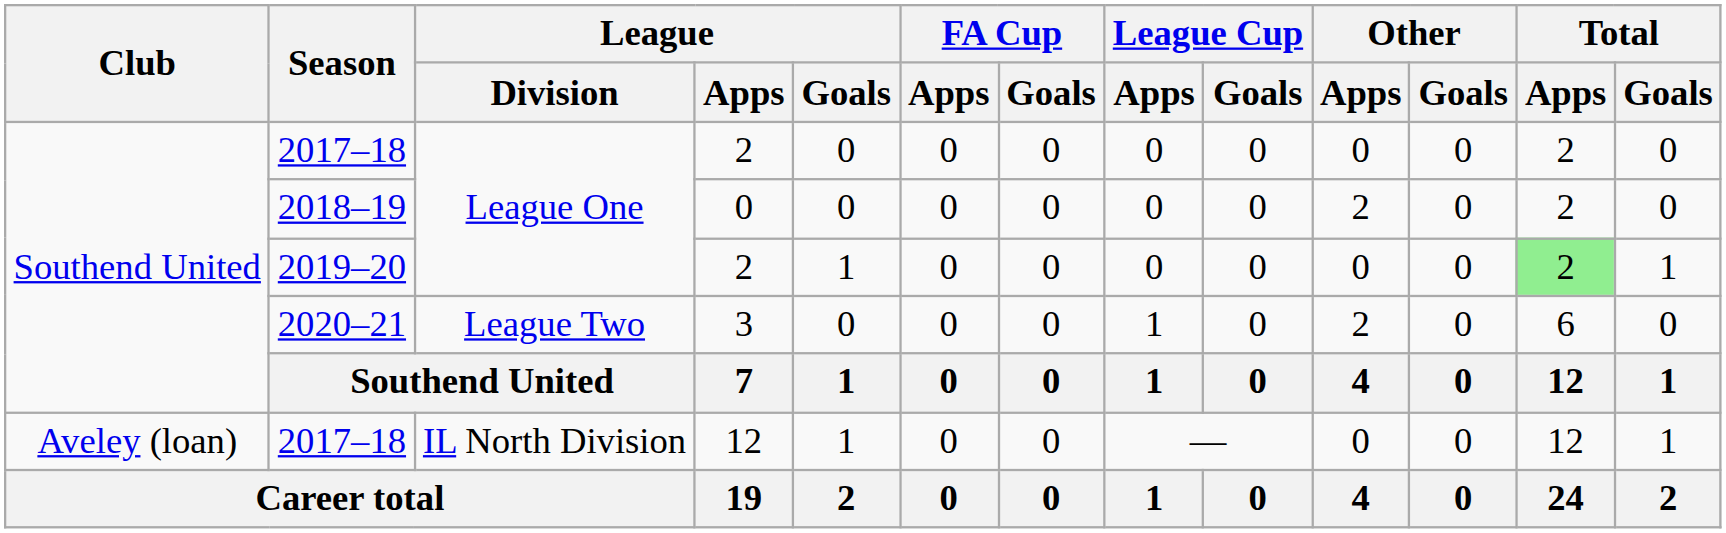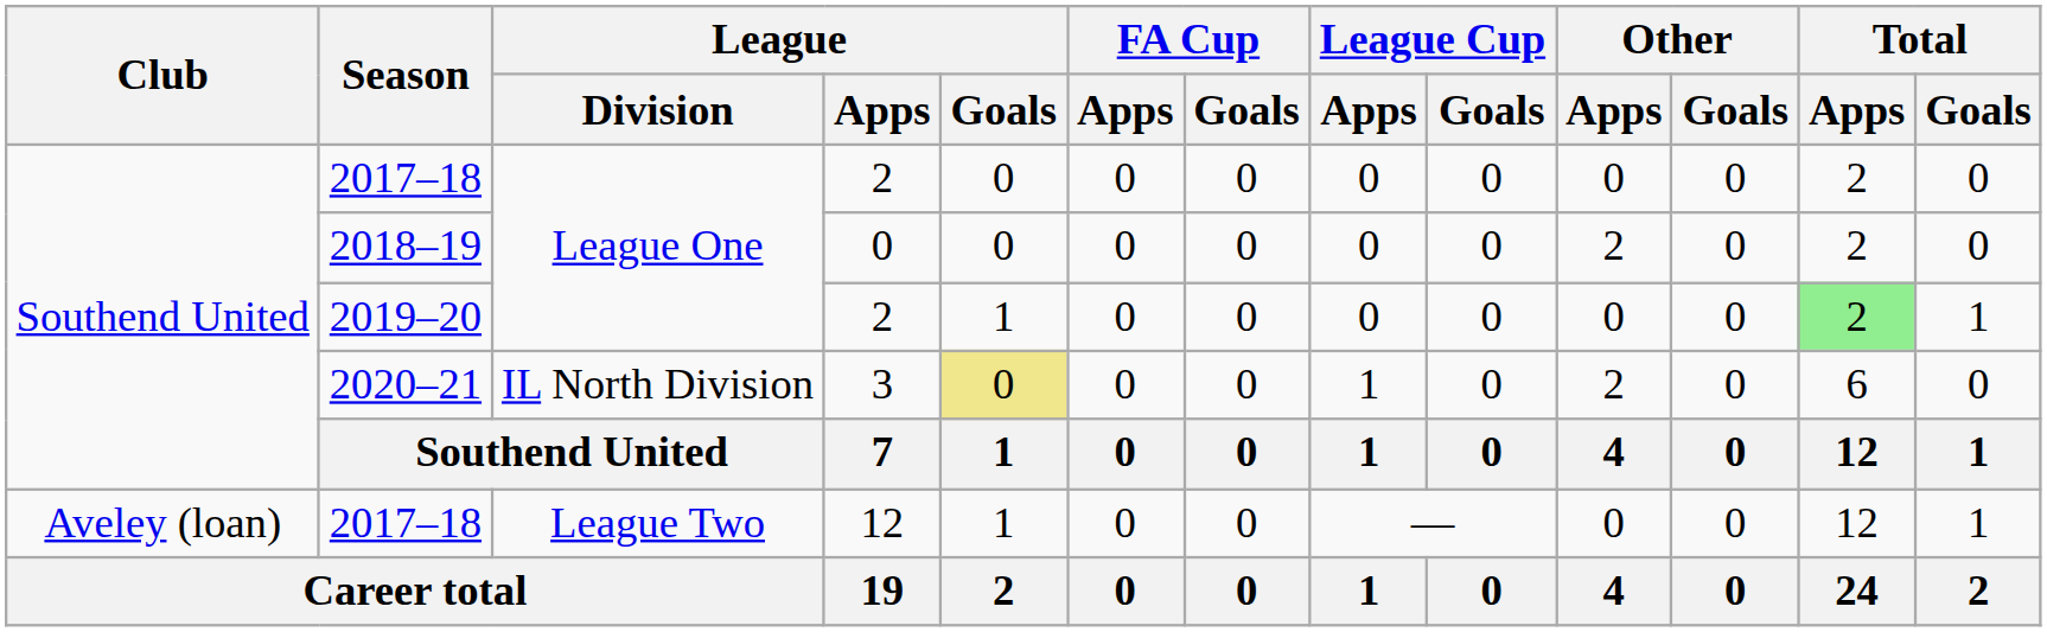 <table class=wikitable style="text-align: center">
 <tr>
 <th rowspan=2>Club</th>
 <th rowspan=2>Season</th>
 <th colspan=3>League</th>
 <th colspan=2><a href='#'>FA Cup</a></th>
 <th colspan=2><a href='#'>League Cup</a></th>
 <th colspan=2>Other</th>
 <th colspan=2>Total</th>
 </tr>
 <tr>
 <th>Division</th>
 <th>Apps</th>
 <th>Goals</th>
 <th>Apps</th>
 <th>Goals</th>
 <th>Apps</th>
 <th>Goals</th>
 <th>Apps</th>
 <th>Goals</th>
 <th>Apps</th>
 <th>Goals</th>
 </tr>
 <tr>
 <td rowspan="5"><a href='#'>Southend United</a></td>
 <td><a href='#'>2017–18</a></td>
 <td rowspan="3"><a href='#'>League One</a></td>
 <td>2</td>
 <td>0</td>
 <td>0</td>
 <td>0</td>
 <td>0</td>
 <td>0</td>
 <td>0</td>
 <td>0</td>
 <td>2</td>
 <td>0</td>
 </tr>
 <tr>
 <td><a href='#'>2018–19</a></td>
 <td>0</td>
 <td>0</td>
 <td>0</td>
 <td>0</td>
 <td>0</td>
 <td>0</td>
 <td>2</td>
 <td>0</td>
 <td>2</td>
 <td>0</td>
 </tr>
 <tr>
 <td><a href='#'>2019–20</a></td>
 <td>2</td>
 <td>1</td>
 <td>0</td>
 <td>0</td>
 <td>0</td>
 <td>0</td>
 <td>0</td>
 <td>0</td>
 <td style="background: lightgreen;">2</td>
 <td>1</td>
 </tr>
 <tr>
 <td><a href='#'>2020–21</a></td>
-<td><a href='#'>League Two</a></td>
+<td><a href='#'>IL</a> North Division</td>
 <td>3</td>
-<td>0</td>
+<td style="background: khaki;">0</td>
 <td>0</td>
 <td>0</td>
 <td>1</td>
 <td>0</td>
 <td>2</td>
 <td>0</td>
 <td>6</td>
 <td>0</td>
 </tr>
 <tr>
 <th colspan=2>Southend United</th>
 <th>7</th>
 <th>1</th>
 <th>0</th>
 <th>0</th>
 <th>1</th>
 <th>0</th>
 <th>4</th>
 <th>0</th>
 <th>12</th>
 <th>1</th>
 </tr>
 <tr>
 <td><a href='#'>Aveley</a> (loan)</td>
 <td><a href='#'>2017–18</a></td>
-<td><a href='#'>IL</a> North Division</td>
+<td><a href='#'>League Two</a></td>
 <td>12</td>
 <td>1</td>
 <td>0</td>
 <td>0</td>
 <td colspan="2">—</td>
 <td>0</td>
 <td>0</td>
 <td>12</td>
 <td>1</td>
 </tr>
 <tr>
 <th colspan=3>Career total</th>
 <th>19</th>
 <th>2</th>
 <th>0</th>
 <th>0</th>
 <th>1</th>
 <th>0</th>
 <th>4</th>
 <th>0</th>
 <th>24</th>
 <th>2</th>
 </tr>
 </table>
